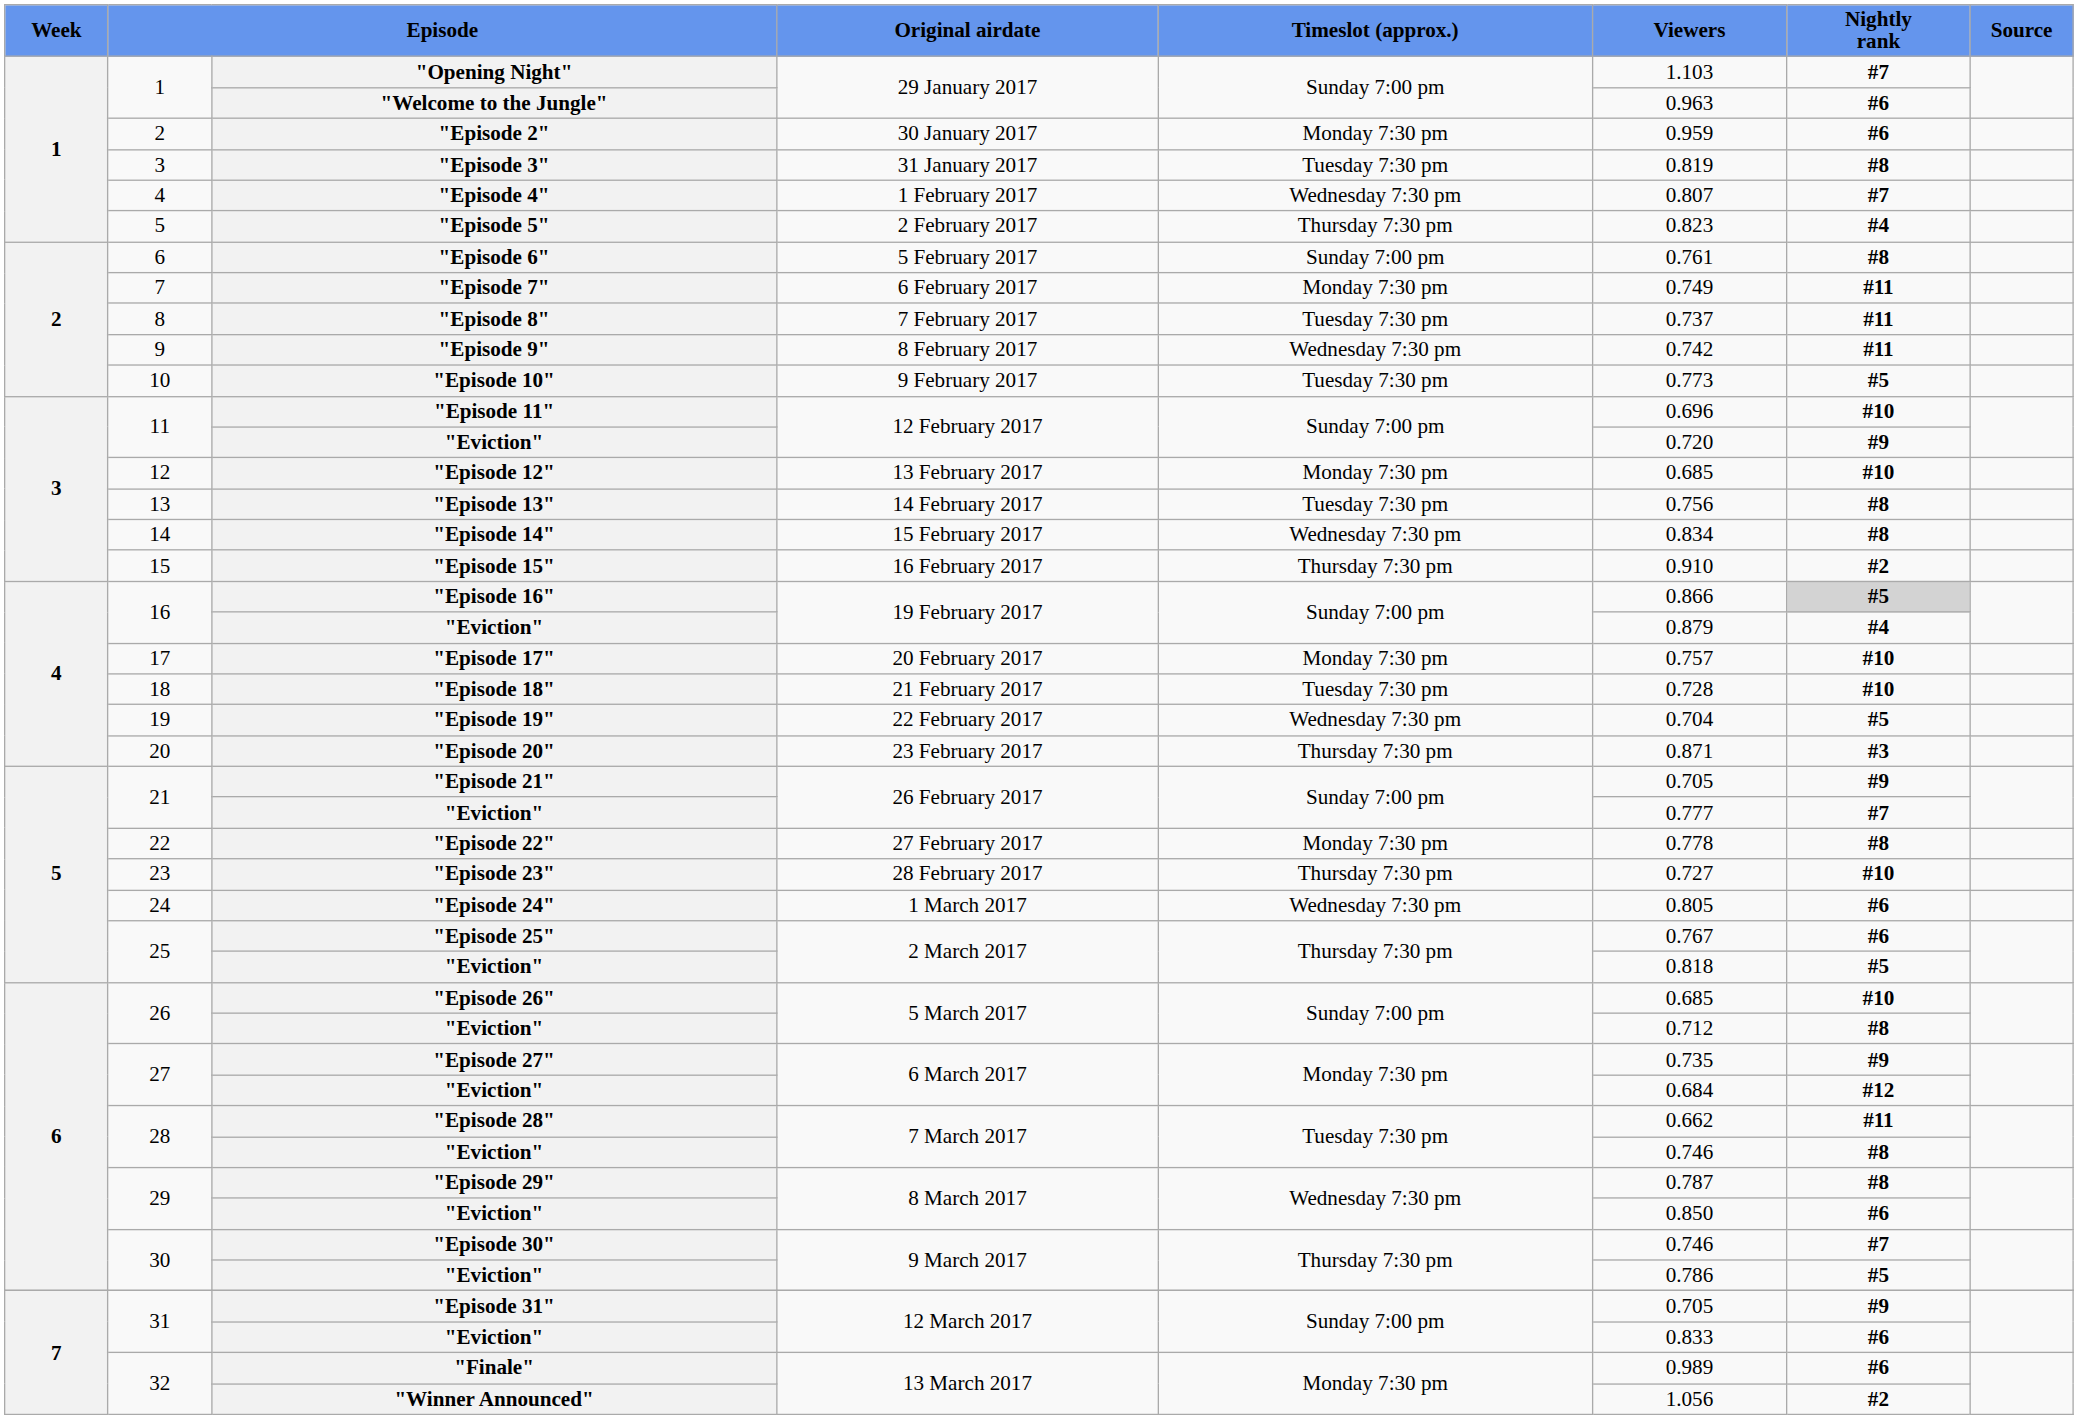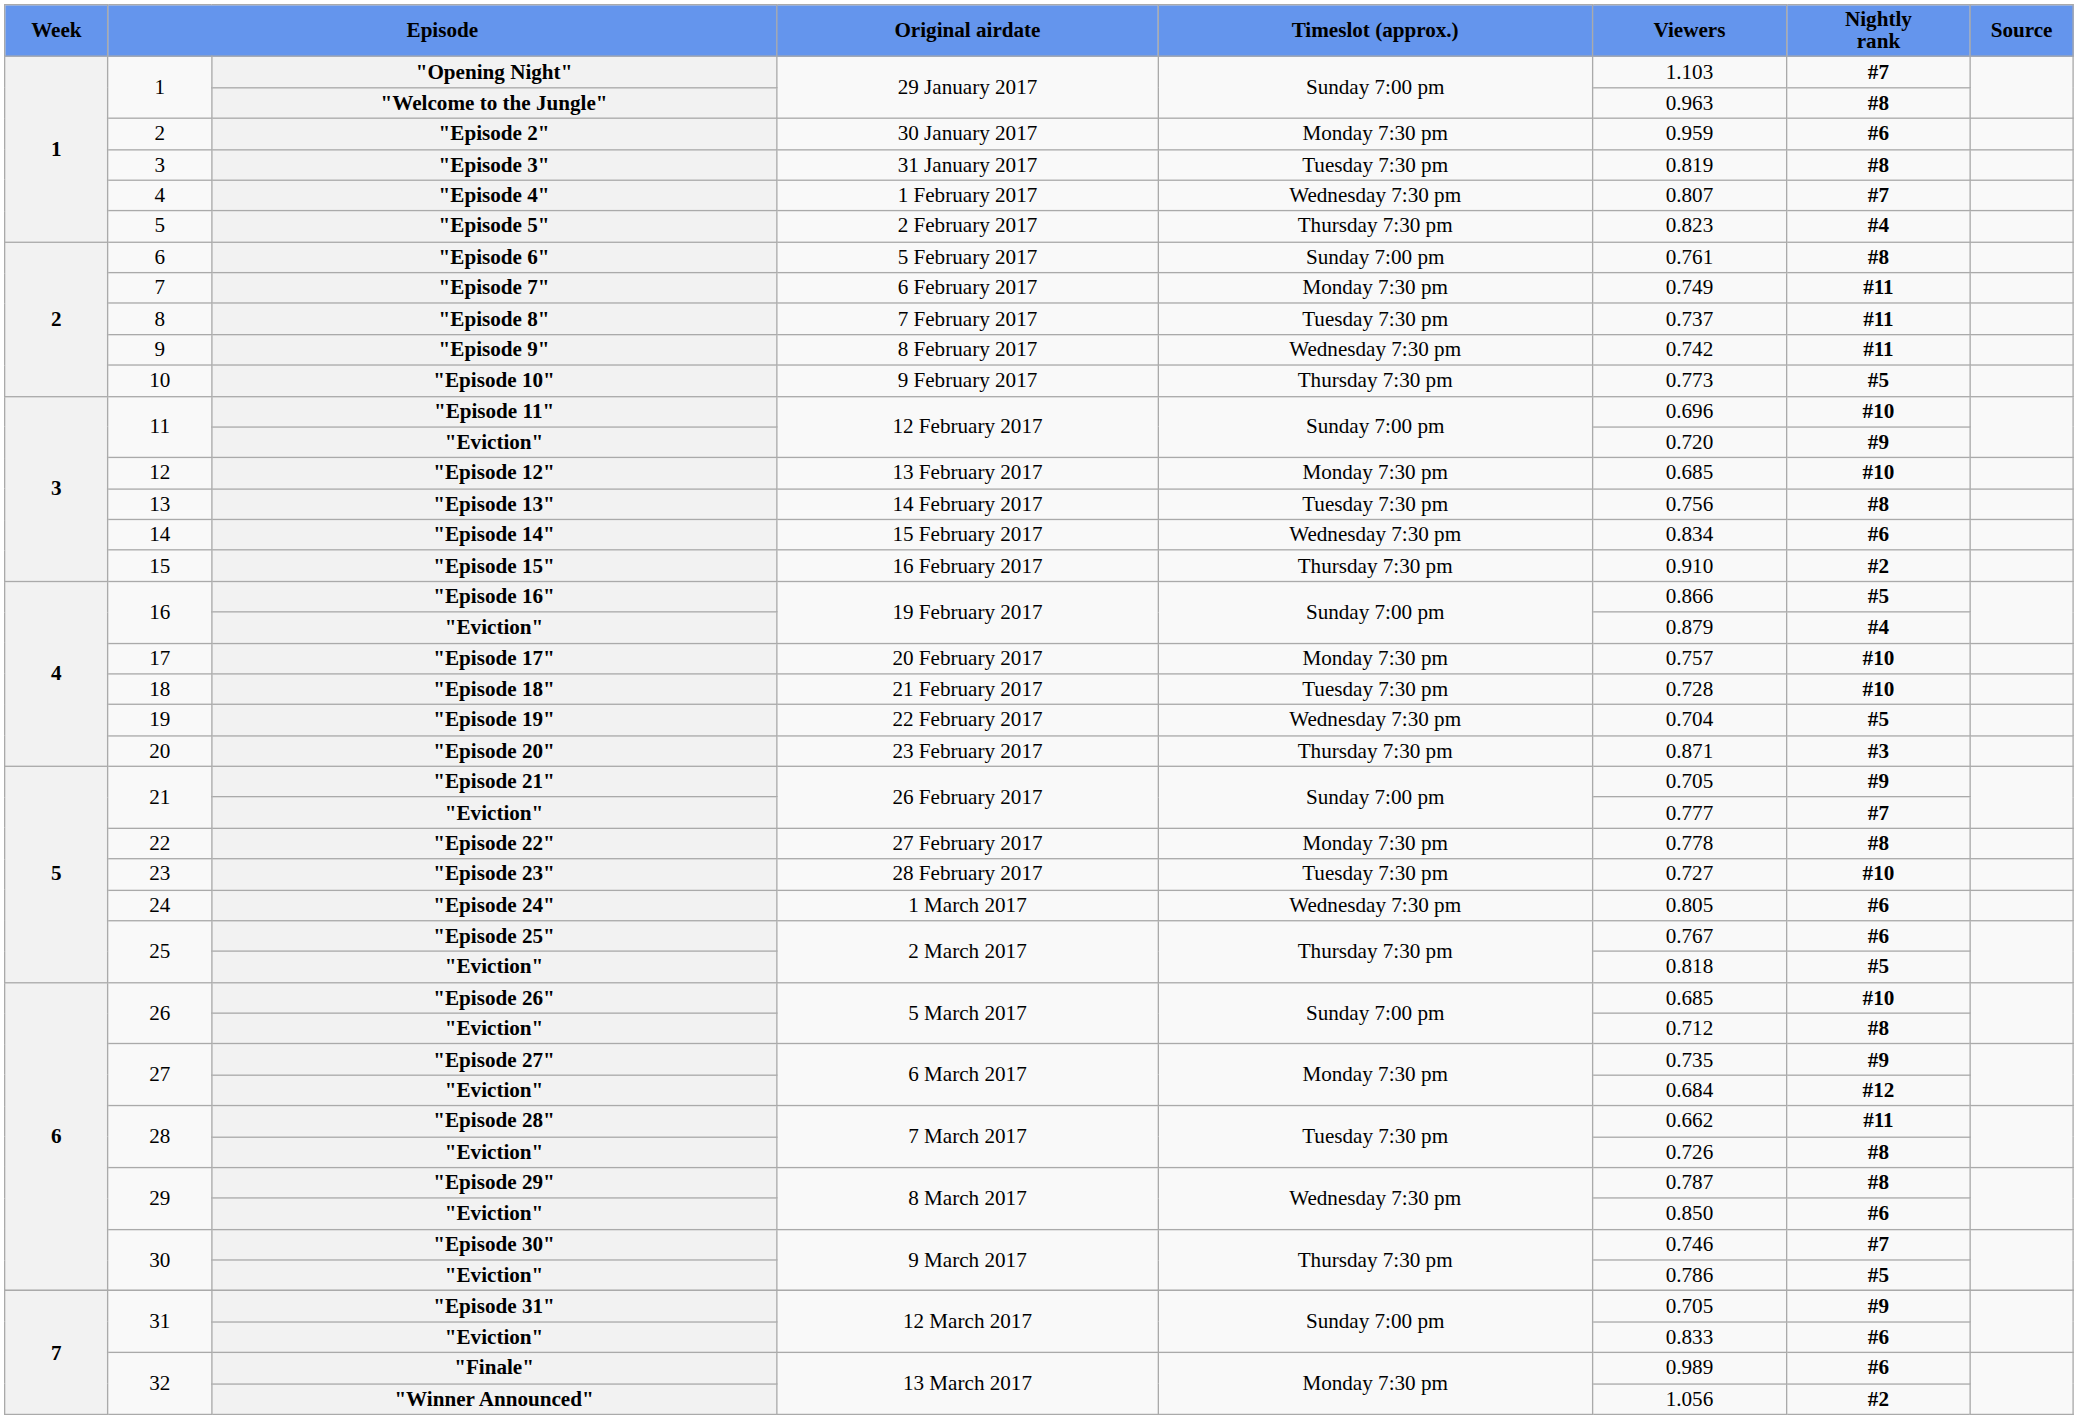 <table class="wikitable plainrowheaders" style="text-align:center; line-height:16px; width:99%;">
 <tr>
 <th scope="col" style="background:cornflowerblue;">Week</th>
 <th scope="col" style="background:cornflowerblue;" colspan="2">Episode</th>
 <th scope="col" style="background:cornflowerblue;">Original airdate</th>
 <th scope="col" style="background:cornflowerblue;">Timeslot (approx.)</th>
 <th scope="col" style="background:cornflowerblue;">Viewers<br><small></small></th>
 <th scope="col" style="background:cornflowerblue;">Nightly<br>rank</th>
 <th scope="col" style="background:cornflowerblue; width:05%;">Source</th>
 </tr>
 <tr>
 <th style="width:05%;" rowspan="6">1</th>
 <td style="width:05%;" rowspan="2">1</td>
 <th scope="row" style="text-align:center"><strong>"Opening Night"</strong></th>
 <td rowspan="2">29 January 2017</td>
 <td rowspan="2">Sunday 7:00 pm</td>
 <td>1.103</td>
 <td><strong>#7</strong></td>
 <td rowspan="2"></td>
 </tr>
 <tr>
 <th scope="row" style="text-align:center"><strong>"Welcome to the Jungle"</strong></th>
 <td>0.963</td>
-<td><strong>#6</strong></td>
+<td><strong>#8</strong></td>
 </tr>
 <tr>
 <td style="width:05%;">2</td>
 <th scope="row" style="text-align:center"><strong>"Episode 2"</strong></th>
 <td>30 January 2017</td>
 <td>Monday 7:30 pm</td>
 <td>0.959</td>
 <td><strong>#6</strong></td>
 <td></td>
 </tr>
 <tr>
 <td style="width:05%;">3</td>
 <th scope="row" style="text-align:center"><strong>"Episode 3"</strong></th>
 <td>31 January 2017</td>
 <td>Tuesday 7:30 pm</td>
 <td>0.819</td>
 <td><strong>#8</strong></td>
 <td></td>
 </tr>
 <tr>
 <td style="width:05%;">4</td>
 <th scope="row" style="text-align:center"><strong>"Episode 4"</strong></th>
 <td>1 February 2017</td>
 <td>Wednesday 7:30 pm</td>
 <td>0.807</td>
 <td><strong>#7</strong></td>
 <td></td>
 </tr>
 <tr>
 <td style="width:05%;">5</td>
 <th scope="row" style="text-align:center"><strong>"Episode 5"</strong></th>
 <td>2 February 2017</td>
 <td>Thursday 7:30 pm</td>
 <td>0.823</td>
 <td><strong>#4</strong></td>
 <td></td>
 </tr>
 <tr>
 <th style="width:05%;" rowspan="5">2</th>
 <td style="width:05%;">6</td>
 <th scope="row" style="text-align:center"><strong>"Episode 6"</strong></th>
 <td>5 February 2017</td>
 <td>Sunday 7:00 pm</td>
 <td>0.761</td>
 <td><strong>#8</strong></td>
 <td></td>
 </tr>
 <tr>
 <td style="width:05%;">7</td>
 <th scope="row" style="text-align:center"><strong>"Episode 7"</strong></th>
 <td>6 February 2017</td>
 <td>Monday 7:30 pm</td>
 <td>0.749</td>
 <td><strong>#11</strong></td>
 <td></td>
 </tr>
 <tr>
 <td style="width:05%;">8</td>
 <th scope="row" style="text-align:center"><strong>"Episode 8"</strong></th>
 <td>7 February 2017</td>
 <td>Tuesday 7:30 pm</td>
 <td>0.737</td>
 <td><strong>#11</strong></td>
 <td></td>
 </tr>
 <tr>
 <td style="width:05%;">9</td>
 <th scope="row" style="text-align:center"><strong>"Episode 9"</strong></th>
 <td>8 February 2017</td>
 <td>Wednesday 7:30 pm</td>
 <td>0.742</td>
 <td><strong>#11</strong></td>
 <td></td>
 </tr>
 <tr>
 <td style="width:05%;">10</td>
 <th scope="row" style="text-align:center"><strong>"Episode 10"</strong></th>
 <td>9 February 2017</td>
-<td>Tuesday 7:30 pm</td>
+<td>Thursday 7:30 pm</td>
 <td>0.773</td>
 <td><strong>#5</strong></td>
 <td></td>
 </tr>
 <tr>
 <th style="width:05%;" rowspan="6">3</th>
 <td style="width:05%;" rowspan="2">11</td>
 <th scope="row" style="text-align:center"><strong>"Episode 11"</strong></th>
 <td rowspan="2">12 February 2017</td>
 <td rowspan="2">Sunday 7:00 pm</td>
 <td>0.696</td>
 <td><strong>#10</strong></td>
 <td rowspan="2"></td>
 </tr>
 <tr>
 <th scope="row" style="text-align:center"><strong>"Eviction"</strong></th>
 <td>0.720</td>
 <td><strong>#9</strong></td>
 </tr>
 <tr>
 <td style="width:05%;">12</td>
 <th scope="row" style="text-align:center"><strong>"Episode 12"</strong></th>
 <td>13 February 2017</td>
 <td>Monday 7:30 pm</td>
 <td>0.685</td>
 <td><strong>#10</strong></td>
 <td></td>
 </tr>
 <tr>
 <td style="width:05%;">13</td>
 <th scope="row" style="text-align:center"><strong>"Episode 13"</strong></th>
 <td>14 February 2017</td>
 <td>Tuesday 7:30 pm</td>
 <td>0.756</td>
 <td><strong>#8</strong></td>
 <td></td>
 </tr>
 <tr>
 <td style="width:05%;">14</td>
 <th scope="row" style="text-align:center"><strong>"Episode 14"</strong></th>
 <td>15 February 2017</td>
 <td>Wednesday 7:30 pm</td>
 <td>0.834</td>
-<td><strong>#8</strong></td>
+<td><strong>#6</strong></td>
 <td></td>
 </tr>
 <tr>
 <td style="width:05%;">15</td>
 <th scope="row" style="text-align:center"><strong>"Episode 15"</strong></th>
 <td>16 February 2017</td>
 <td>Thursday 7:30 pm</td>
 <td>0.910</td>
 <td><strong>#2</strong></td>
 <td></td>
 </tr>
 <tr>
 <th style="width:05%;" rowspan="6">4</th>
 <td style="width:05%;" rowspan="2">16</td>
 <th scope="row" style="text-align:center"><strong>"Episode 16"</strong></th>
 <td rowspan="2">19 February 2017</td>
 <td rowspan="2">Sunday 7:00 pm</td>
 <td>0.866</td>
-<td style="background: lightgrey;"><strong>#5</strong></td>
+<td><strong>#5</strong></td>
 <td rowspan="2"></td>
 </tr>
 <tr>
 <th scope="row" style="text-align:center"><strong>"Eviction"</strong></th>
 <td>0.879</td>
 <td><strong>#4</strong></td>
 </tr>
 <tr>
 <td style="width:05%;">17</td>
 <th scope="row" style="text-align:center"><strong>"Episode 17"</strong></th>
 <td>20 February 2017</td>
 <td>Monday 7:30 pm</td>
 <td>0.757</td>
 <td><strong>#10</strong></td>
 <td></td>
 </tr>
 <tr>
 <td style="width:05%;">18</td>
 <th scope="row" style="text-align:center"><strong>"Episode 18"</strong></th>
 <td>21 February 2017</td>
 <td>Tuesday 7:30 pm</td>
 <td>0.728</td>
 <td><strong>#10</strong></td>
 <td></td>
 </tr>
 <tr>
 <td style="width:05%;">19</td>
 <th scope="row" style="text-align:center"><strong>"Episode 19"</strong></th>
 <td>22 February 2017</td>
 <td>Wednesday 7:30 pm</td>
 <td>0.704</td>
 <td><strong>#5</strong></td>
 <td></td>
 </tr>
 <tr>
 <td style="width:05%;">20</td>
 <th scope="row" style="text-align:center"><strong>"Episode 20"</strong></th>
 <td>23 February 2017</td>
 <td>Thursday 7:30 pm</td>
 <td>0.871</td>
 <td><strong>#3</strong></td>
 <td></td>
 </tr>
 <tr>
 <th style="width:05%;" rowspan="7">5</th>
 <td style="width:05%;" rowspan="2">21</td>
 <th scope="row" style="text-align:center"><strong>"Episode 21"</strong></th>
 <td rowspan="2">26 February 2017</td>
 <td rowspan="2">Sunday 7:00 pm</td>
 <td>0.705</td>
 <td><strong>#9</strong></td>
 <td rowspan="2"></td>
 </tr>
 <tr>
 <th scope="row" style="text-align:center"><strong>"Eviction"</strong></th>
 <td>0.777</td>
 <td><strong>#7</strong></td>
 </tr>
 <tr>
 <td style="width:05%;">22</td>
 <th scope="row" style="text-align:center"><strong>"Episode 22"</strong></th>
 <td>27 February 2017</td>
 <td>Monday 7:30 pm</td>
 <td>0.778</td>
 <td><strong>#8</strong></td>
 <td></td>
 </tr>
 <tr>
 <td style="width:05%;">23</td>
 <th scope="row" style="text-align:center"><strong>"Episode 23"</strong></th>
 <td>28 February 2017</td>
-<td>Thursday 7:30 pm</td>
+<td>Tuesday 7:30 pm</td>
 <td>0.727</td>
 <td><strong>#10</strong></td>
 <td></td>
 </tr>
 <tr>
 <td style="width:05%;">24</td>
 <th scope="row" style="text-align:center"><strong>"Episode 24"</strong></th>
 <td>1 March 2017</td>
 <td>Wednesday 7:30 pm</td>
 <td>0.805</td>
 <td><strong>#6</strong></td>
 <td></td>
 </tr>
 <tr>
 <td style="width:05%;" rowspan="2">25</td>
 <th scope="row" style="text-align:center"><strong>"Episode 25"</strong></th>
 <td rowspan="2">2 March 2017</td>
 <td rowspan="2">Thursday 7:30 pm</td>
 <td>0.767</td>
 <td><strong>#6</strong></td>
 <td rowspan="2"></td>
 </tr>
 <tr>
 <th scope="row" style="text-align:center"><strong>"Eviction"</strong></th>
 <td>0.818</td>
 <td><strong>#5</strong></td>
 </tr>
 <tr>
 <th style="width:05%;" rowspan="10">6</th>
 <td style="width:05%;" rowspan="2">26</td>
 <th scope="row" style="text-align:center"><strong>"Episode 26"</strong></th>
 <td rowspan="2">5 March 2017</td>
 <td rowspan="2">Sunday 7:00 pm</td>
 <td>0.685</td>
 <td><strong>#10</strong></td>
 <td rowspan="2"></td>
 </tr>
 <tr>
 <th scope="row" style="text-align:center"><strong>"Eviction"</strong></th>
 <td>0.712</td>
 <td><strong>#8</strong></td>
 </tr>
 <tr>
 <td style="width:05%;" rowspan="2">27</td>
 <th scope="row" style="text-align:center"><strong>"Episode 27"</strong></th>
 <td rowspan="2">6 March 2017</td>
 <td rowspan="2">Monday 7:30 pm</td>
 <td>0.735</td>
 <td><strong>#9</strong></td>
 <td rowspan="2"></td>
 </tr>
 <tr>
 <th scope="row" style="text-align:center"><strong>"Eviction"</strong></th>
 <td>0.684</td>
 <td><strong>#12</strong></td>
 </tr>
 <tr>
 <td style="width:05%;" rowspan="2">28</td>
 <th scope="row" style="text-align:center"><strong>"Episode 28"</strong></th>
 <td rowspan="2">7 March 2017</td>
 <td rowspan="2">Tuesday 7:30 pm</td>
 <td>0.662</td>
 <td><strong>#11</strong></td>
 <td rowspan="2"></td>
 </tr>
 <tr>
 <th scope="row" style="text-align:center"><strong>"Eviction"</strong></th>
-<td>0.746</td>
+<td>0.726</td>
 <td><strong>#8</strong></td>
 </tr>
 <tr>
 <td style="width:05%;" rowspan="2">29</td>
 <th scope="row" style="text-align:center"><strong>"Episode 29"</strong></th>
 <td rowspan="2">8 March 2017</td>
 <td rowspan="2">Wednesday 7:30 pm</td>
 <td>0.787</td>
 <td><strong>#8</strong></td>
 <td rowspan="2"></td>
 </tr>
 <tr>
 <th scope="row" style="text-align:center"><strong>"Eviction"</strong></th>
 <td>0.850</td>
 <td><strong>#6</strong></td>
 </tr>
 <tr>
 <td style="width:05%;" rowspan="2">30</td>
 <th scope="row" style="text-align:center"><strong>"Episode 30"</strong></th>
 <td rowspan="2">9 March 2017</td>
 <td rowspan="2">Thursday 7:30 pm</td>
 <td>0.746</td>
 <td><strong>#7</strong></td>
 <td rowspan="2"></td>
 </tr>
 <tr>
 <th scope="row" style="text-align:center"><strong>"Eviction"</strong></th>
 <td>0.786</td>
 <td><strong>#5</strong></td>
 </tr>
 <tr>
 </tr>
 <tr>
 <th style="width:05%;" rowspan="4">7</th>
 <td style="width:05%;" rowspan="2">31</td>
 <th scope="row" style="text-align:center"><strong>"Episode 31"</strong></th>
 <td rowspan="2">12 March 2017</td>
 <td rowspan="2">Sunday 7:00 pm</td>
 <td>0.705</td>
 <td><strong>#9</strong></td>
 <td rowspan="2"></td>
 </tr>
 <tr>
 <th scope="row" style="text-align:center"><strong>"Eviction"</strong></th>
 <td>0.833</td>
 <td><strong>#6</strong></td>
 </tr>
 <tr>
 <td style="width:05%;" rowspan="2">32</td>
 <th scope="row" style="text-align:center"><strong>"Finale"</strong></th>
 <td rowspan="2">13 March 2017</td>
 <td rowspan="2">Monday 7:30 pm</td>
 <td>0.989</td>
 <td><strong>#6</strong></td>
 <td rowspan="2"></td>
 </tr>
 <tr>
 <th scope="row" style="text-align:center"><strong>"Winner Announced"</strong></th>
 <td>1.056</td>
 <td><strong>#2</strong></td>
 </tr>
 </table>
